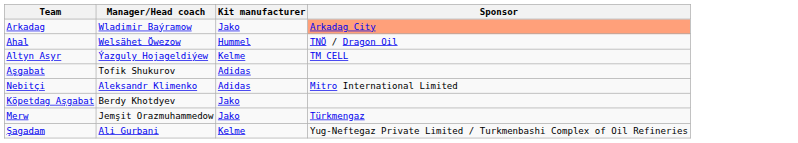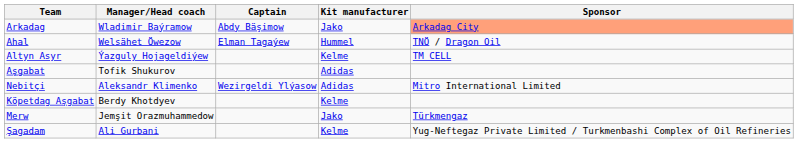 <table class="wikitable sortable" style="text-align: left;">
 <tr>
 <th>Team</th>
 <th>Manager/Head coach</th>
+<th>Captain</th>
 <th>Kit manufacturer</th>
 <th>Sponsor</th>
 </tr>
 <tr>
 <td><a href='#'>Arkadag</a></td>
 <td> <a href='#'>Wladimir Baýramow</a></td>
+<td> <a href='#'>Abdy Bäşimow</a></td>
 <td><a href='#'>Jako</a></td>
 <td style="background: lightsalmon;"><a href='#'>Arkadag City</a></td>
 </tr>
 <tr>
 <td><a href='#'>Ahal</a></td>
 <td> <a href='#'>Welsähet Öwezow</a></td>
+<td> <a href='#'>Elman Tagaýew</a></td>
 <td><a href='#'>Hummel</a>  </td>
 <td><a href='#'>TNÖ</a> / <a href='#'>Dragon Oil</a></td>
 </tr>
 <tr>
 <td><a href='#'>Altyn Asyr</a></td>
 <td> <a href='#'>Ýazguly Hojageldiýew</a></td>
+<td></td>
 <td><a href='#'>Kelme</a></td>
 <td><a href='#'>TM CELL</a></td>
 </tr>
 <tr>
 <td><a href='#'>Aşgabat</a></td>
 <td> Tofik Shukurov</td>
+<td></td>
 <td><a href='#'>Adidas</a></td>
 <td></td>
 </tr>
 <tr>
 <td><a href='#'>Nebitçi</a></td>
 <td> <a href='#'>Aleksandr Klimenko</a></td>
+<td><a href='#'>Wezirgeldi Ylýasow</a></td>
 <td><a href='#'>Adidas</a></td>
 <td><a href='#'>Mitro</a> International Limited</td>
 </tr>
 <tr>
 <td><a href='#'>Köpetdag Aşgabat</a></td>
 <td> Berdy Khotdyev</td>
-<td><a href='#'>Jako</a></td>
+<td></td>
+<td><a href='#'>Kelme</a></td>
 <td></td>
 </tr>
 <tr>
 <td><a href='#'>Merw</a></td>
 <td> Jemşit Orazmuhammedow</td>
+<td></td>
 <td><a href='#'>Jako</a></td>
 <td><a href='#'>Türkmengaz</a></td>
 </tr>
 <tr>
 <td><a href='#'>Şagadam</a></td>
 <td> <a href='#'>Ali Gurbani</a></td>
+<td></td>
 <td><a href='#'>Kelme</a></td>
 <td>Yug-Neftegaz Private Limited / Turkmenbashi Complex of Oil Refineries </td>
 </tr>
 </table>
